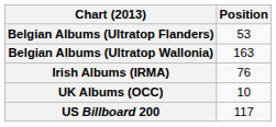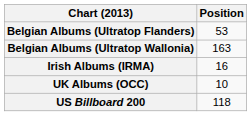 <table class="wikitable sortable plainrowheaders" style="text-align:center">
 <tr>
 <th scope="col">Chart (2013)</th>
 <th scope="col">Position</th>
 </tr>
 <tr>
 <th scope="row">Belgian Albums (Ultratop Flanders)</th>
 <td>53</td>
 </tr>
 <tr>
 <th scope="row">Belgian Albums (Ultratop Wallonia)</th>
 <td>163</td>
 </tr>
 <tr>
 <th scope="row">Irish Albums (IRMA)</th>
-<td>76</td>
+<td>16</td>
 </tr>
 <tr>
 <th scope="row">UK Albums (OCC)</th>
 <td>10</td>
 </tr>
 <tr>
 <th scope="row">US <em>Billboard</em> 200</th>
-<td>117</td>
+<td>118</td>
 </tr>
 </table>
